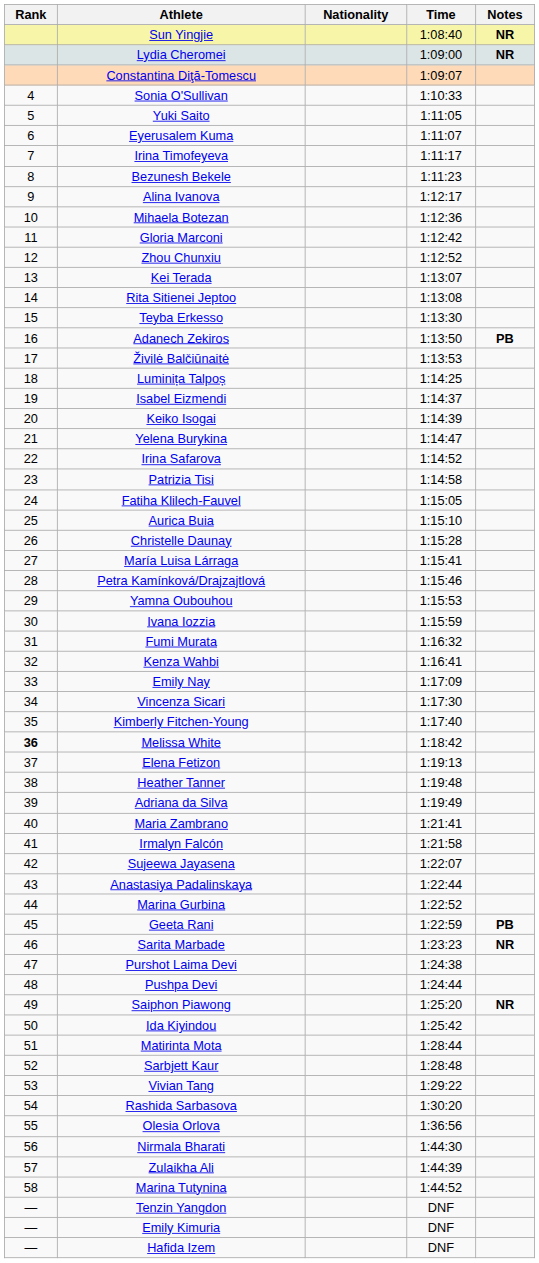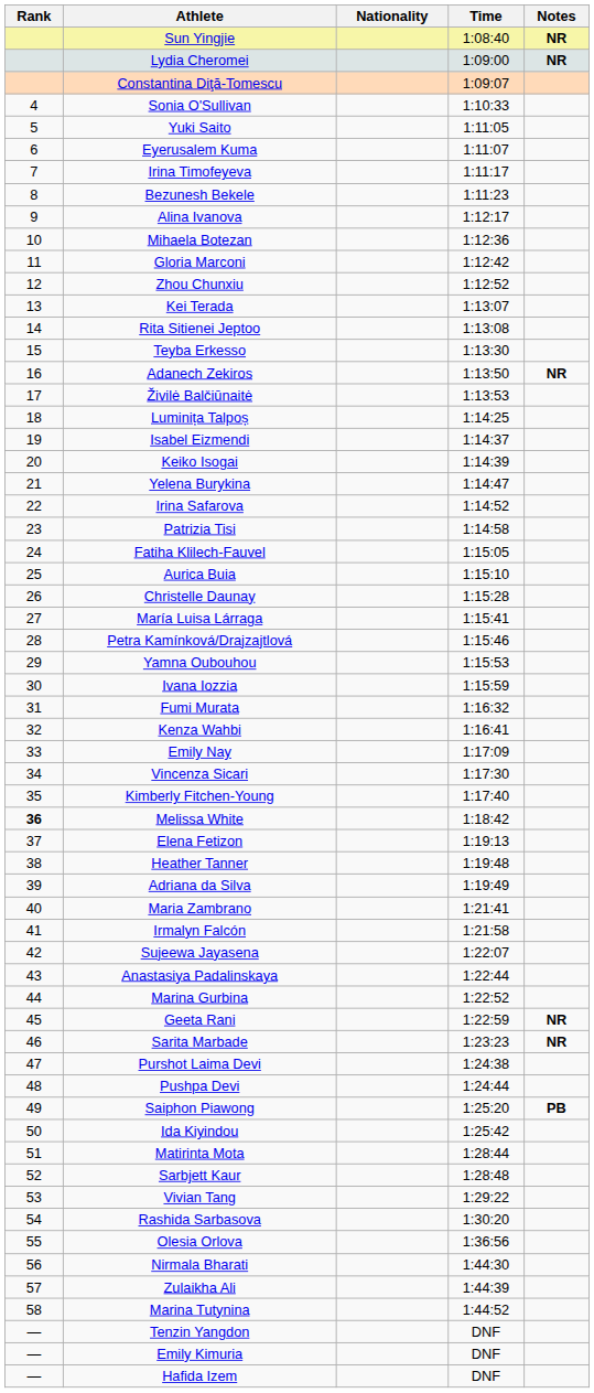 <table class="wikitable sortable" style=" text-align:center; font-size:95%;" width="50%">
 <tr>
 <th>Rank</th>
 <th>Athlete</th>
 <th>Nationality</th>
 <th>Time</th>
 <th>Notes</th>
 </tr>
 <tr bgcolor="#F7F6A8">
 <td align=center></td>
 <td><a href='#'>Sun Yingjie</a></td>
 <td></td>
 <td>1:08:40</td>
 <td><strong>NR</strong></td>
 </tr>
 <tr bgcolor="#DCE5E5">
 <td align=center></td>
 <td><a href='#'>Lydia Cheromei</a></td>
 <td></td>
 <td>1:09:00</td>
 <td><strong>NR</strong></td>
 </tr>
 <tr bgcolor="#FFDAB9">
 <td align=center></td>
 <td><a href='#'>Constantina Diţă-Tomescu</a></td>
 <td></td>
 <td>1:09:07</td>
 <td></td>
 </tr>
 <tr>
 <td align=center>4</td>
 <td><a href='#'>Sonia O'Sullivan</a></td>
 <td></td>
 <td>1:10:33</td>
 <td></td>
 </tr>
 <tr>
 <td align=center>5</td>
 <td><a href='#'>Yuki Saito</a></td>
 <td></td>
 <td>1:11:05</td>
 <td></td>
 </tr>
 <tr>
 <td align=center>6</td>
 <td><a href='#'>Eyerusalem Kuma</a></td>
 <td></td>
 <td>1:11:07</td>
 <td></td>
 </tr>
 <tr>
 <td align=center>7</td>
 <td><a href='#'>Irina Timofeyeva</a></td>
 <td></td>
 <td>1:11:17</td>
 <td></td>
 </tr>
 <tr>
 <td align=center>8</td>
 <td><a href='#'>Bezunesh Bekele</a></td>
 <td></td>
 <td>1:11:23</td>
 <td></td>
 </tr>
 <tr>
 <td align=center>9</td>
 <td><a href='#'>Alina Ivanova</a></td>
 <td></td>
 <td>1:12:17</td>
 <td></td>
 </tr>
 <tr>
 <td align=center>10</td>
 <td><a href='#'>Mihaela Botezan</a></td>
 <td></td>
 <td>1:12:36</td>
 <td></td>
 </tr>
 <tr>
 <td align=center>11</td>
 <td><a href='#'>Gloria Marconi</a></td>
 <td></td>
 <td>1:12:42</td>
 <td></td>
 </tr>
 <tr>
 <td align=center>12</td>
 <td><a href='#'>Zhou Chunxiu</a></td>
 <td></td>
 <td>1:12:52</td>
 <td></td>
 </tr>
 <tr>
 <td align=center>13</td>
 <td><a href='#'>Kei Terada</a></td>
 <td></td>
 <td>1:13:07</td>
 <td></td>
 </tr>
 <tr>
 <td align=center>14</td>
 <td><a href='#'>Rita Sitienei Jeptoo</a></td>
 <td></td>
 <td>1:13:08</td>
 <td></td>
 </tr>
 <tr>
 <td align=center>15</td>
 <td><a href='#'>Teyba Erkesso</a></td>
 <td></td>
 <td>1:13:30</td>
 <td></td>
 </tr>
 <tr>
 <td align=center>16</td>
 <td><a href='#'>Adanech Zekiros</a></td>
 <td></td>
 <td>1:13:50</td>
-<td><strong>PB</strong></td>
+<td><strong>NR</strong></td>
 </tr>
 <tr>
 <td align=center>17</td>
 <td><a href='#'>Živilė Balčiūnaitė</a></td>
 <td></td>
 <td>1:13:53</td>
 <td></td>
 </tr>
 <tr>
 <td align=center>18</td>
 <td><a href='#'>Luminița Talpoș</a></td>
 <td></td>
 <td>1:14:25</td>
 <td></td>
 </tr>
 <tr>
 <td align=center>19</td>
 <td><a href='#'>Isabel Eizmendi</a></td>
 <td></td>
 <td>1:14:37</td>
 <td></td>
 </tr>
 <tr>
 <td align=center>20</td>
 <td><a href='#'>Keiko Isogai</a></td>
 <td></td>
 <td>1:14:39</td>
 <td></td>
 </tr>
 <tr>
 <td align=center>21</td>
 <td><a href='#'>Yelena Burykina</a></td>
 <td></td>
 <td>1:14:47</td>
 <td></td>
 </tr>
 <tr>
 <td align=center>22</td>
 <td><a href='#'>Irina Safarova</a></td>
 <td></td>
 <td>1:14:52</td>
 <td></td>
 </tr>
 <tr>
 <td align=center>23</td>
 <td><a href='#'>Patrizia Tisi</a></td>
 <td></td>
 <td>1:14:58</td>
 <td></td>
 </tr>
 <tr>
 <td align=center>24</td>
 <td><a href='#'>Fatiha Klilech-Fauvel</a></td>
 <td></td>
 <td>1:15:05</td>
 <td></td>
 </tr>
 <tr>
 <td align=center>25</td>
 <td><a href='#'>Aurica Buia</a></td>
 <td></td>
 <td>1:15:10</td>
 <td></td>
 </tr>
 <tr>
 <td align=center>26</td>
 <td><a href='#'>Christelle Daunay</a></td>
 <td></td>
 <td>1:15:28</td>
 <td></td>
 </tr>
 <tr>
 <td align=center>27</td>
 <td><a href='#'>María Luisa Lárraga</a></td>
 <td></td>
 <td>1:15:41</td>
 <td></td>
 </tr>
 <tr>
 <td align=center>28</td>
 <td><a href='#'>Petra Kamínková/Drajzajtlová</a></td>
 <td></td>
 <td>1:15:46</td>
 <td></td>
 </tr>
 <tr>
 <td align=center>29</td>
 <td><a href='#'>Yamna Oubouhou</a></td>
 <td></td>
 <td>1:15:53</td>
 <td></td>
 </tr>
 <tr>
 <td align=center>30</td>
 <td><a href='#'>Ivana Iozzia</a></td>
 <td></td>
 <td>1:15:59</td>
 <td></td>
 </tr>
 <tr>
 <td align=center>31</td>
 <td><a href='#'>Fumi Murata</a></td>
 <td></td>
 <td>1:16:32</td>
 <td></td>
 </tr>
 <tr>
 <td align=center>32</td>
 <td><a href='#'>Kenza Wahbi</a></td>
 <td></td>
 <td>1:16:41</td>
 <td></td>
 </tr>
 <tr>
 <td align=center>33</td>
 <td><a href='#'>Emily Nay</a></td>
 <td></td>
 <td>1:17:09</td>
 <td></td>
 </tr>
 <tr>
 <td align=center>34</td>
 <td><a href='#'>Vincenza Sicari</a></td>
 <td></td>
 <td>1:17:30</td>
 <td></td>
 </tr>
 <tr>
 <td align=center>35</td>
 <td><a href='#'>Kimberly Fitchen-Young</a></td>
 <td></td>
 <td>1:17:40</td>
 <td></td>
 </tr>
 <tr>
 <td align=center><strong>36</strong></td>
 <td><a href='#'>Melissa White</a></td>
 <td></td>
 <td>1:18:42</td>
 <td></td>
 </tr>
 <tr>
 <td align=center>37</td>
 <td><a href='#'>Elena Fetizon</a></td>
 <td></td>
 <td>1:19:13</td>
 <td></td>
 </tr>
 <tr>
 <td align=center>38</td>
 <td><a href='#'>Heather Tanner</a></td>
 <td></td>
 <td>1:19:48</td>
 <td></td>
 </tr>
 <tr>
 <td align=center>39</td>
 <td><a href='#'>Adriana da Silva</a></td>
 <td></td>
 <td>1:19:49</td>
 <td></td>
 </tr>
 <tr>
 <td align=center>40</td>
 <td><a href='#'>Maria Zambrano</a></td>
 <td></td>
 <td>1:21:41</td>
 <td></td>
 </tr>
 <tr>
 <td align=center>41</td>
 <td><a href='#'>Irmalyn Falcón</a></td>
 <td></td>
 <td>1:21:58</td>
 <td></td>
 </tr>
 <tr>
 <td align=center>42</td>
 <td><a href='#'>Sujeewa Jayasena</a></td>
 <td></td>
 <td>1:22:07</td>
 <td></td>
 </tr>
 <tr>
 <td align=center>43</td>
 <td><a href='#'>Anastasiya Padalinskaya</a></td>
 <td></td>
 <td>1:22:44</td>
 <td></td>
 </tr>
 <tr>
 <td align=center>44</td>
 <td><a href='#'>Marina Gurbina</a></td>
 <td></td>
 <td>1:22:52</td>
 <td></td>
 </tr>
 <tr>
 <td align=center>45</td>
 <td><a href='#'>Geeta Rani</a></td>
 <td></td>
 <td>1:22:59</td>
-<td><strong>PB</strong></td>
+<td><strong>NR</strong></td>
 </tr>
 <tr>
 <td align=center>46</td>
 <td><a href='#'>Sarita Marbade</a></td>
 <td></td>
 <td>1:23:23</td>
 <td><strong>NR</strong></td>
 </tr>
 <tr>
 <td align=center>47</td>
 <td><a href='#'>Purshot Laima Devi</a></td>
 <td></td>
 <td>1:24:38</td>
 <td></td>
 </tr>
 <tr>
 <td align=center>48</td>
 <td><a href='#'>Pushpa Devi</a></td>
 <td></td>
 <td>1:24:44</td>
 <td></td>
 </tr>
 <tr>
 <td align=center>49</td>
 <td><a href='#'>Saiphon Piawong</a></td>
 <td></td>
 <td>1:25:20</td>
-<td><strong>NR</strong></td>
+<td><strong>PB</strong></td>
 </tr>
 <tr>
 <td align=center>50</td>
 <td><a href='#'>Ida Kiyindou</a></td>
 <td></td>
 <td>1:25:42</td>
 <td></td>
 </tr>
 <tr>
 <td align=center>51</td>
 <td><a href='#'>Matirinta Mota</a></td>
 <td></td>
 <td>1:28:44</td>
 <td></td>
 </tr>
 <tr>
 <td align=center>52</td>
 <td><a href='#'>Sarbjett Kaur</a></td>
 <td></td>
 <td>1:28:48</td>
 <td></td>
 </tr>
 <tr>
 <td align=center>53</td>
 <td><a href='#'>Vivian Tang</a></td>
 <td></td>
 <td>1:29:22</td>
 <td></td>
 </tr>
 <tr>
 <td align=center>54</td>
 <td><a href='#'>Rashida Sarbasova</a></td>
 <td></td>
 <td>1:30:20</td>
 <td></td>
 </tr>
 <tr>
 <td align=center>55</td>
 <td><a href='#'>Olesia Orlova</a></td>
 <td></td>
 <td>1:36:56</td>
 <td></td>
 </tr>
 <tr>
 <td align=center>56</td>
 <td><a href='#'>Nirmala Bharati</a></td>
 <td></td>
 <td>1:44:30</td>
 <td></td>
 </tr>
 <tr>
 <td align=center>57</td>
 <td><a href='#'>Zulaikha Ali</a></td>
 <td></td>
 <td>1:44:39</td>
 <td></td>
 </tr>
 <tr>
 <td align=center>58</td>
 <td><a href='#'>Marina Tutynina</a></td>
 <td></td>
 <td>1:44:52</td>
 <td></td>
 </tr>
 <tr>
 <td align=center>—</td>
 <td><a href='#'>Tenzin Yangdon</a></td>
 <td></td>
 <td>DNF</td>
 <td></td>
 </tr>
 <tr>
 <td align=center>—</td>
 <td><a href='#'>Emily Kimuria</a></td>
 <td></td>
 <td>DNF</td>
 <td></td>
 </tr>
 <tr>
 <td align=center>—</td>
 <td><a href='#'>Hafida Izem</a></td>
 <td></td>
 <td>DNF</td>
 <td></td>
 </tr>
 </table>
